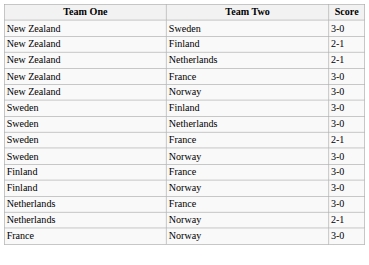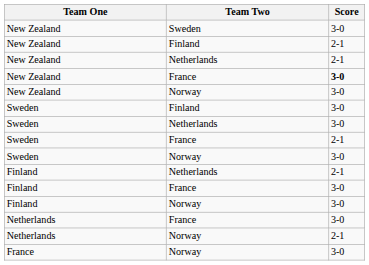 <table class="wikitable">
 <tr>
 <th width=250>Team One</th>
 <th width=250>Team Two</th>
 <th width=50>Score</th>
 </tr>
 <tr>
 <td> New Zealand</td>
 <td> Sweden</td>
 <td>3-0</td>
 </tr>
 <tr>
 <td> New Zealand</td>
 <td> Finland</td>
 <td>2-1</td>
 </tr>
 <tr>
 <td> New Zealand</td>
 <td> Netherlands</td>
 <td>2-1</td>
 </tr>
 <tr>
 <td> New Zealand</td>
 <td> France</td>
-<td>3-0</td>
+<td><strong>3-0</strong></td>
 </tr>
 <tr>
 <td> New Zealand</td>
 <td> Norway</td>
 <td>3-0</td>
 </tr>
 <tr>
 <td> Sweden</td>
 <td> Finland</td>
 <td>3-0</td>
 </tr>
 <tr>
 <td> Sweden</td>
 <td> Netherlands</td>
 <td>3-0</td>
 </tr>
 <tr>
 <td> Sweden</td>
 <td> France</td>
 <td>2-1</td>
 </tr>
 <tr>
 <td> Sweden</td>
 <td> Norway</td>
 <td>3-0</td>
 </tr>
 <tr>
 <td> Finland</td>
+<td> Netherlands</td>
+<td>2-1</td>
+</tr>
+<tr>
+<td> Finland</td>
 <td> France</td>
 <td>3-0</td>
 </tr>
 <tr>
 <td> Finland</td>
 <td> Norway</td>
 <td>3-0</td>
 </tr>
 <tr>
 <td> Netherlands</td>
 <td> France</td>
 <td>3-0</td>
 </tr>
 <tr>
 <td> Netherlands</td>
 <td> Norway</td>
 <td>2-1</td>
 </tr>
 <tr>
 <td> France</td>
 <td> Norway</td>
 <td>3-0</td>
 </tr>
 </table>
